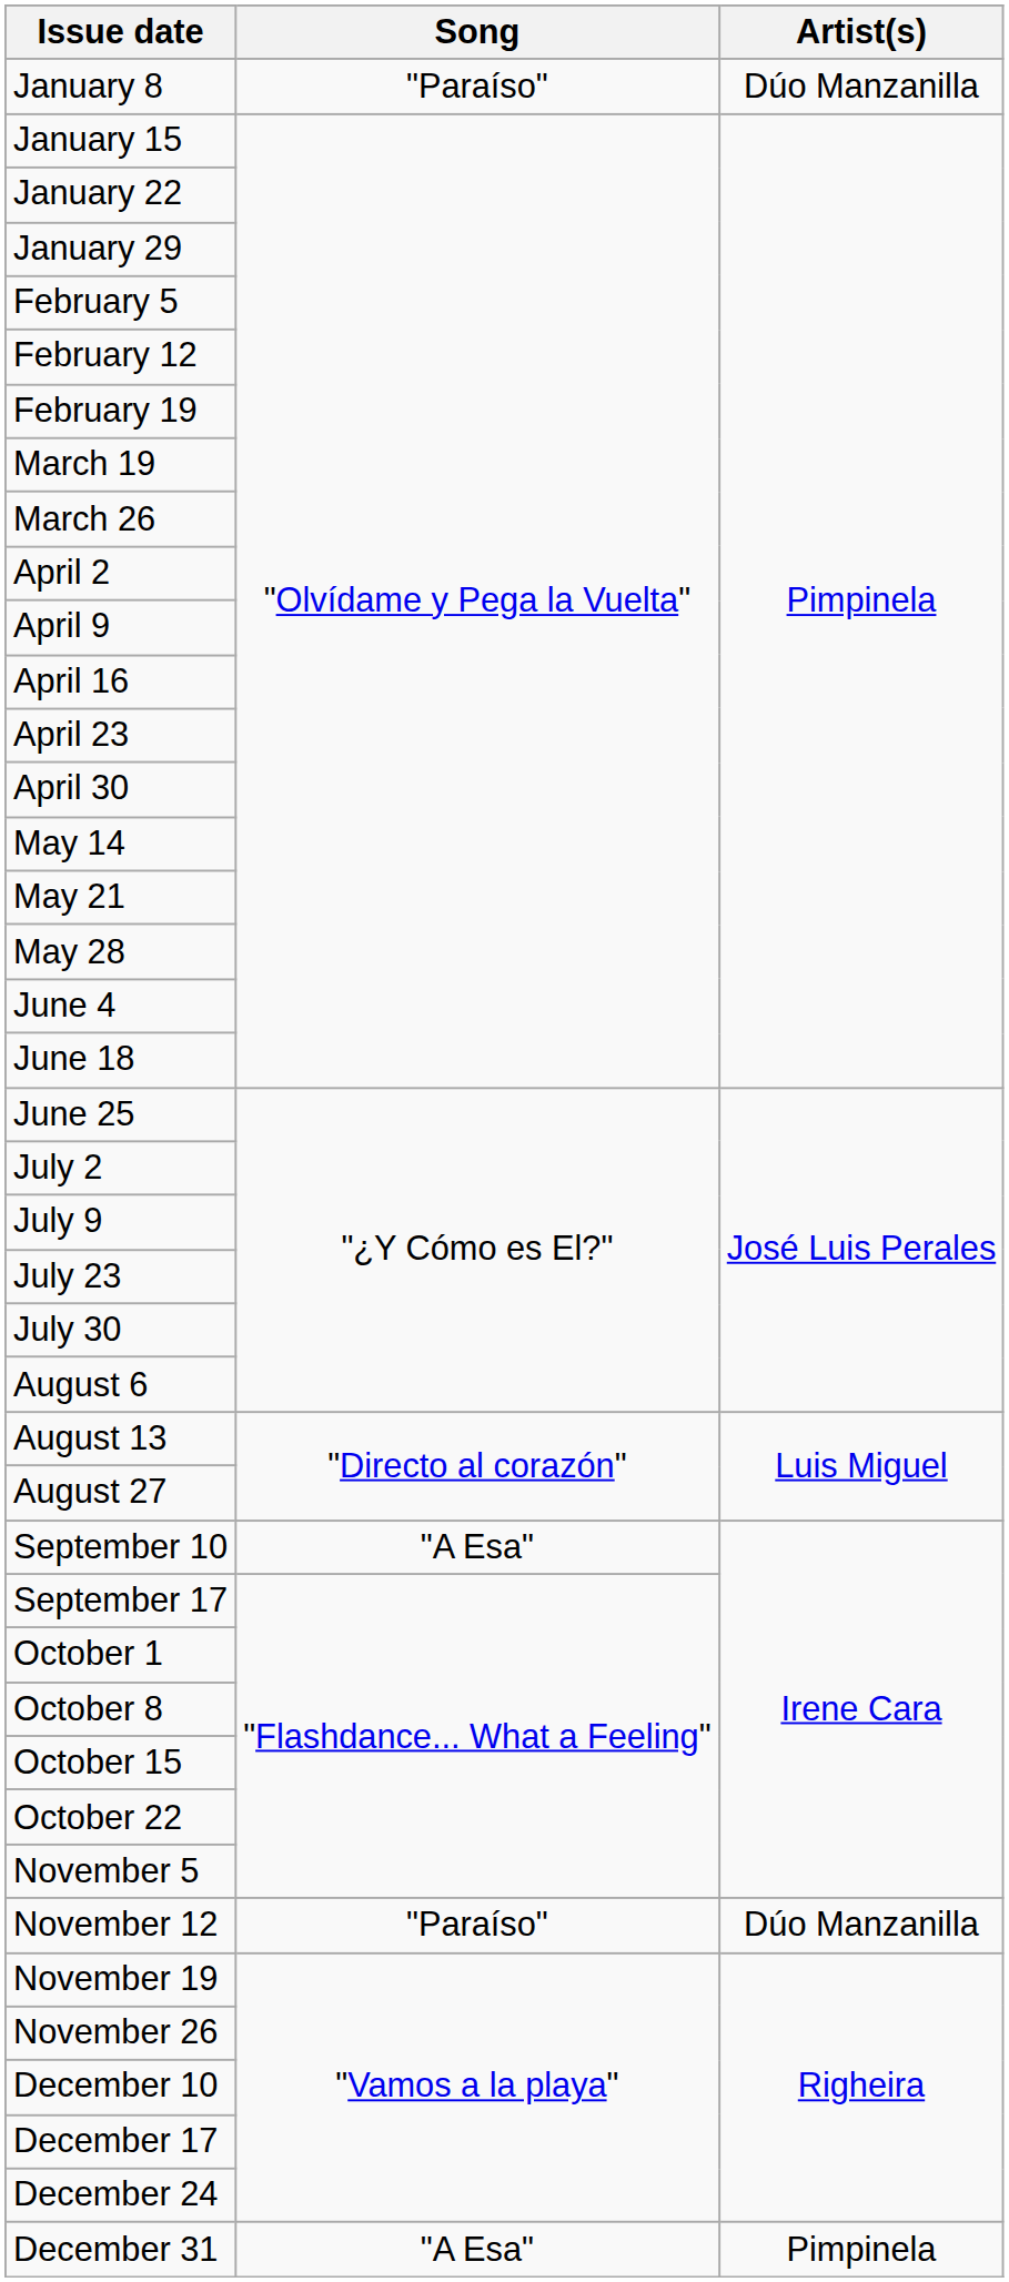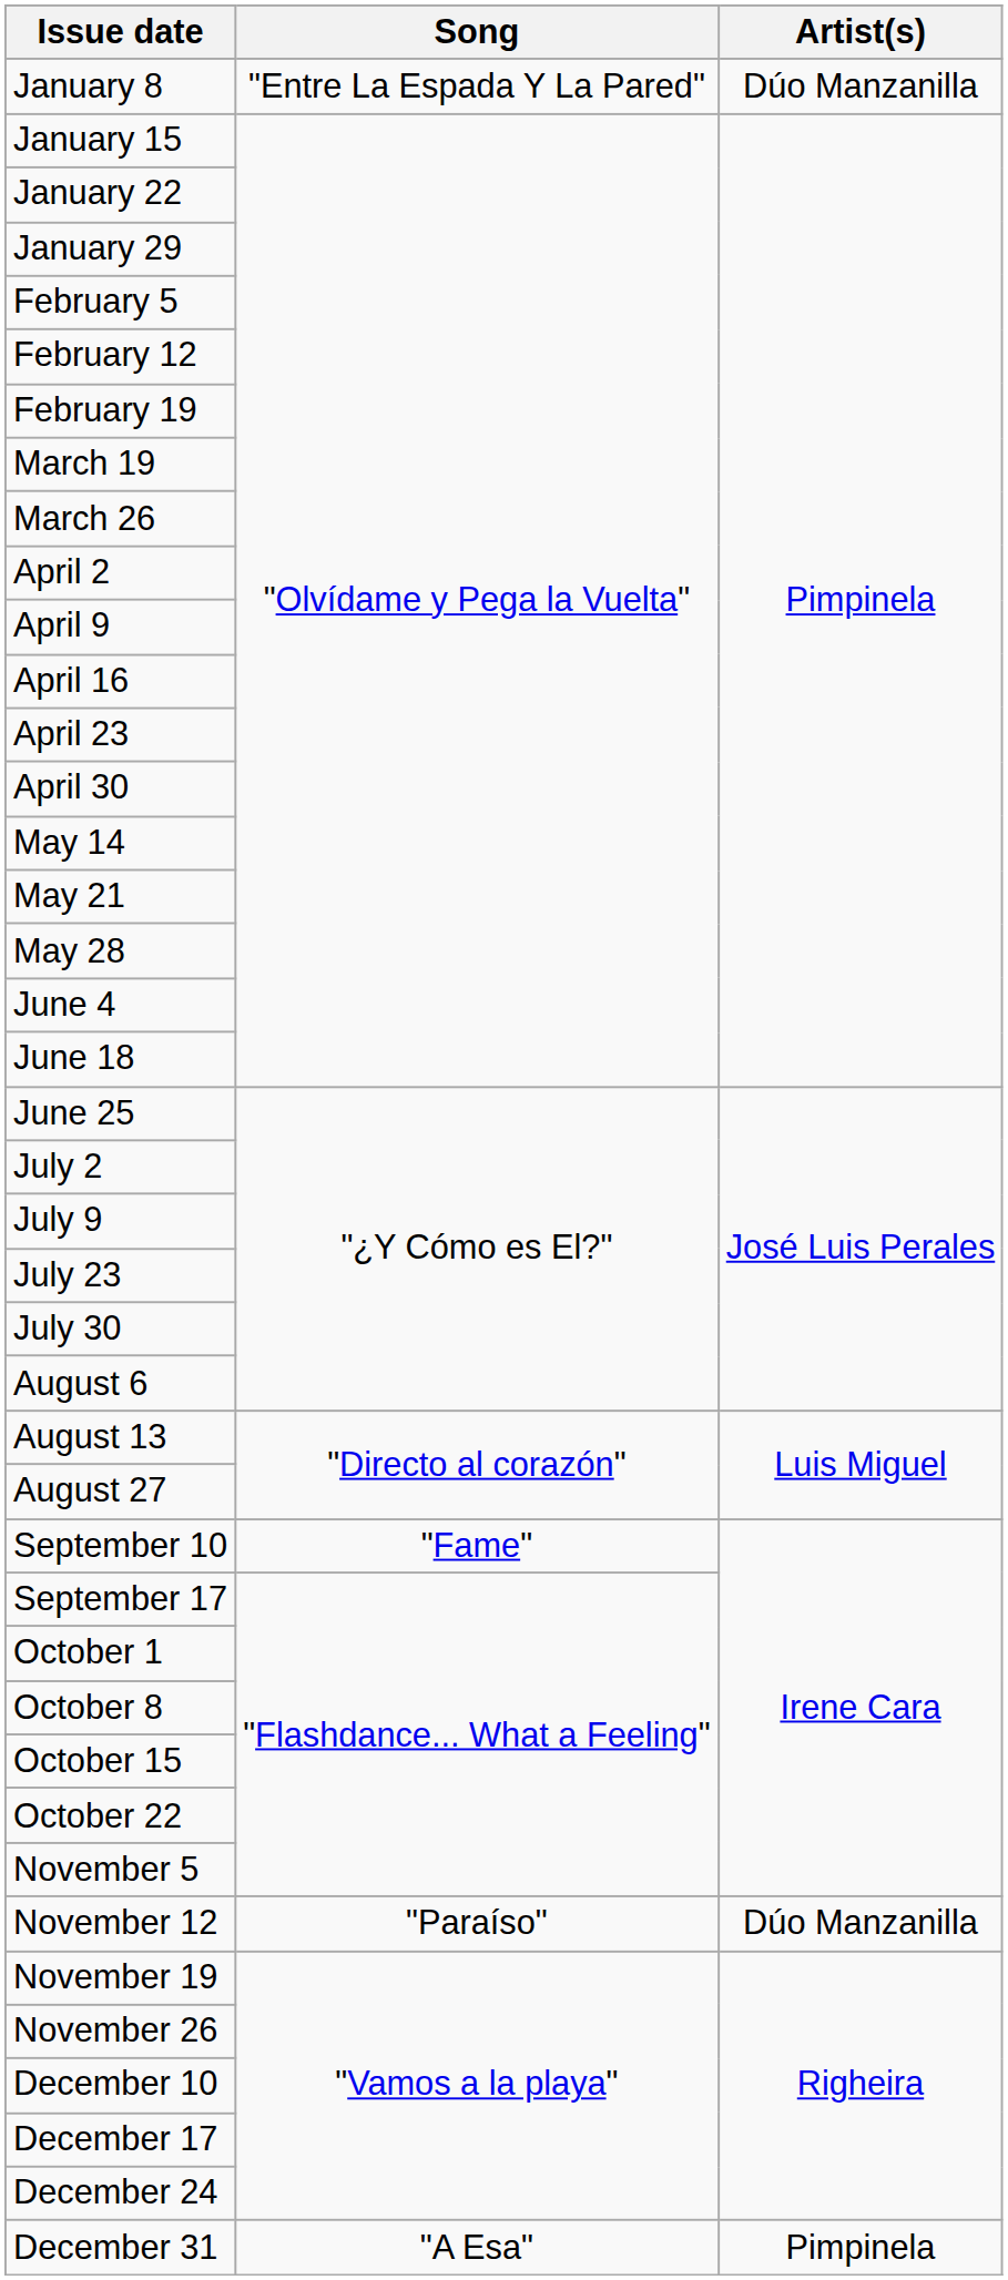 <table class="wikitable">
 <tr>
 <th>Issue date</th>
 <th>Song</th>
 <th>Artist(s)</th>
 </tr>
 <tr>
 <td>January 8</td>
-<td align="center" rowspan="1">"Paraíso"</td>
+<td align="center" rowspan="1">"Entre La Espada Y La Pared"</td>
 <td align="center" rowspan="1">Dúo Manzanilla</td>
 </tr>
 <tr>
 <td>January 15</td>
 <td align="center" rowspan="18">"<a href='#'>Olvídame y Pega la Vuelta</a>"</td>
 <td align="center" rowspan="18"><a href='#'>Pimpinela</a></td>
 </tr>
 <tr>
 <td>January 22</td>
 </tr>
 <tr>
 <td>January 29</td>
 </tr>
 <tr>
 <td>February 5</td>
 </tr>
 <tr>
 <td>February 12</td>
 </tr>
 <tr>
 <td>February 19</td>
 </tr>
 <tr>
 <td>March 19</td>
 </tr>
 <tr>
 <td>March 26</td>
 </tr>
 <tr>
 <td>April 2</td>
 </tr>
 <tr>
 <td>April 9</td>
 </tr>
 <tr>
 <td>April 16</td>
 </tr>
 <tr>
 <td>April 23</td>
 </tr>
 <tr>
 <td>April 30</td>
 </tr>
 <tr>
 <td>May 14</td>
 </tr>
 <tr>
 <td>May 21</td>
 </tr>
 <tr>
 <td>May 28</td>
 </tr>
 <tr>
 <td>June 4</td>
 </tr>
 <tr>
 <td>June 18</td>
 </tr>
 <tr>
 <td>June 25</td>
 <td align="center" rowspan="6">"¿Y Cómo es El?"</td>
 <td align="center" rowspan="6"><a href='#'>José Luis Perales</a></td>
 </tr>
 <tr>
 <td>July 2</td>
 </tr>
 <tr>
 <td>July 9</td>
 </tr>
 <tr>
 <td>July 23</td>
 </tr>
 <tr>
 <td>July 30</td>
 </tr>
 <tr>
 <td>August 6</td>
 </tr>
 <tr>
 <td>August 13</td>
 <td align="center" rowspan="2">"<a href='#'>Directo al corazón</a>"</td>
 <td align="center" rowspan="2"><a href='#'>Luis Miguel</a></td>
 </tr>
 <tr>
 <td>August 27</td>
 </tr>
 <tr>
 <td>September 10</td>
-<td align="center" rowspan="1">"A Esa"</td>
+<td align="center" rowspan="1">"<a href='#'>Fame</a>"</td>
 <td align="center" rowspan="7"><a href='#'>Irene Cara</a></td>
 </tr>
 <tr>
 <td>September 17</td>
 <td align="center" rowspan="6">"<a href='#'>Flashdance... What a Feeling</a>"</td>
 </tr>
 <tr>
 <td>October 1</td>
 </tr>
 <tr>
 <td>October 8</td>
 </tr>
 <tr>
 <td>October 15</td>
 </tr>
 <tr>
 <td>October 22</td>
 </tr>
 <tr>
 <td>November 5</td>
 </tr>
 <tr>
 <td>November 12</td>
 <td align="center" rowspan="1">"Paraíso"</td>
 <td align="center" rowspan="1">Dúo Manzanilla</td>
 </tr>
 <tr>
 <td>November 19</td>
 <td align="center" rowspan="5">"<a href='#'>Vamos a la playa</a>"</td>
 <td align="center" rowspan="5"><a href='#'>Righeira</a></td>
 </tr>
 <tr>
 <td>November 26</td>
 </tr>
 <tr>
 <td>December 10</td>
 </tr>
 <tr>
 <td>December 17</td>
 </tr>
 <tr>
 <td>December 24</td>
 </tr>
 <tr>
 <td>December 31</td>
 <td align="center" rowspan="1">"A Esa"</td>
 <td align="center" rowspan="1">Pimpinela</td>
 </tr>
 <tr>
 </tr>
 </table>
